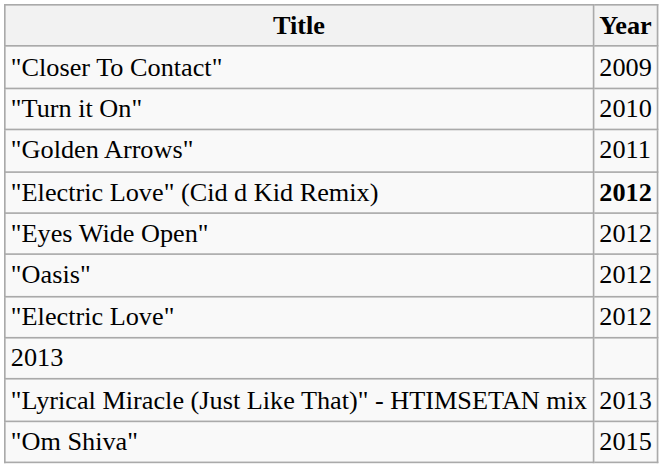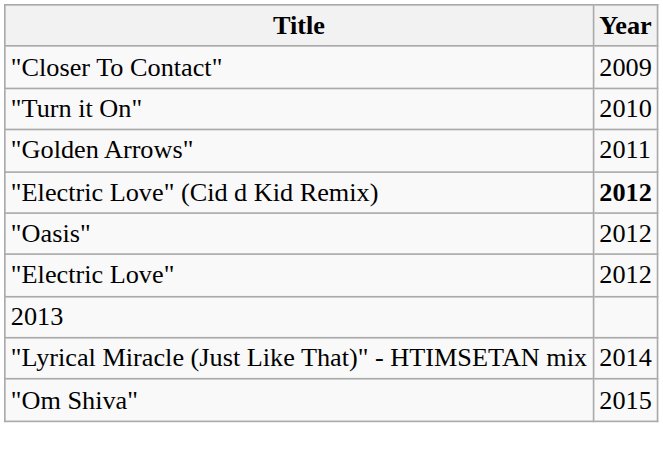 <table class="wikitable">
 <tr>
 <th>Title</th>
 <th>Year</th>
 </tr>
 <tr>
 <td>"Closer To Contact"</td>
 <td>2009</td>
 </tr>
 <tr>
 <td>"Turn it On"</td>
 <td>2010</td>
 </tr>
 <tr>
 <td>"Golden Arrows"</td>
 <td>2011</td>
 </tr>
 <tr>
 <td>"Electric Love" (Cid d Kid Remix)</td>
 <td><strong>2012</strong></td>
 </tr>
 <tr>
-<td>"Eyes Wide Open"</td>
-<td>2012</td>
-</tr>
-<tr>
 <td>"Oasis"</td>
 <td>2012</td>
 </tr>
 <tr>
 <td>"Electric Love"</td>
 <td>2012</td>
 </tr>
 <tr>
 <td "Golden Arrows" (Feat. Mr. Lif)>2013</td>
 </tr>
 <tr>
 <td>"Lyrical Miracle (Just Like That)" - HTIMSETAN mix</td>
-<td>2013</td>
+<td>2014</td>
 </tr>
 <tr>
 <td>"Om Shiva"</td>
 <td>2015</td>
 </tr>
 </table>
